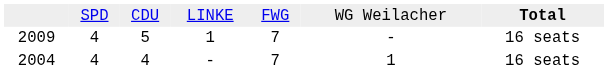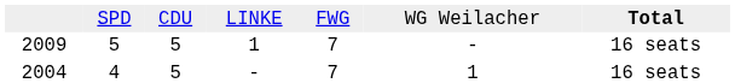 <table border="0" cellpadding="2" cellspacing="0" width="500">
 <tr bgcolor="#eeeeee" align="center">
 <td></td>
 <td><a href='#'>SPD</a></td>
 <td><a href='#'>CDU</a></td>
 <td><a href='#'>LINKE</a></td>
 <td><a href='#'>FWG</a></td>
 <td>WG Weilacher</td>
 <td><strong>Total</strong></td>
 </tr>
 <tr align="center">
 <td>2009</td>
-<td>4</td>
+<td>5</td>
 <td>5</td>
 <td>1</td>
 <td>7</td>
 <td>-</td>
 <td>16 seats</td>
 </tr>
 <tr align="center">
 <td>2004</td>
 <td>4</td>
-<td>4</td>
+<td>5</td>
 <td>-</td>
 <td>7</td>
 <td>1</td>
 <td>16 seats</td>
 </tr>
 </table>
